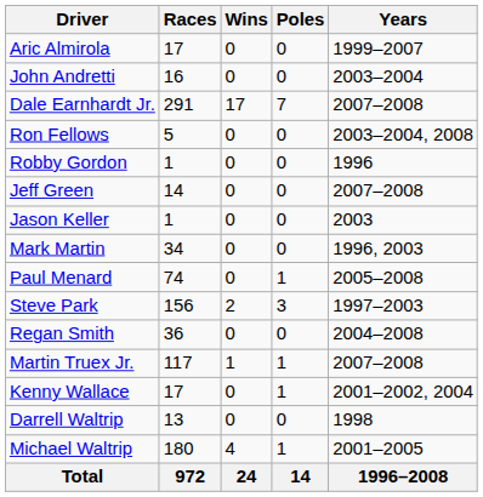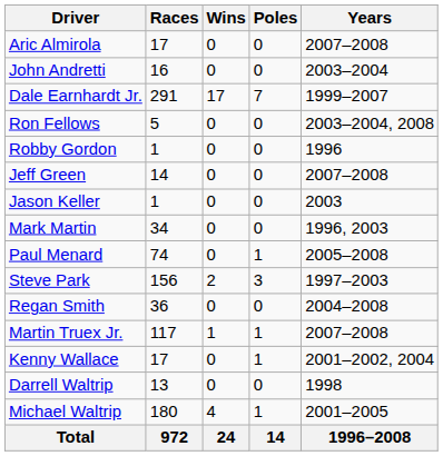 <table class="wikitable sortable">
 <tr>
 <th>Driver</th>
 <th>Races</th>
 <th>Wins</th>
 <th>Poles</th>
 <th>Years</th>
 </tr>
 <tr>
 <td><a href='#'>Aric Almirola</a></td>
 <td>17</td>
 <td>0</td>
 <td>0</td>
-<td>1999–2007</td>
+<td>2007–2008</td>
 </tr>
 <tr>
 <td><a href='#'>John Andretti</a></td>
 <td>16</td>
 <td>0</td>
 <td>0</td>
 <td>2003–2004</td>
 </tr>
 <tr>
 <td><a href='#'>Dale Earnhardt Jr.</a></td>
 <td>291</td>
 <td>17</td>
 <td>7</td>
-<td>2007–2008</td>
+<td>1999–2007</td>
 </tr>
 <tr>
 <td><a href='#'>Ron Fellows</a></td>
 <td>5</td>
 <td>0</td>
 <td>0</td>
 <td>2003–2004, 2008</td>
 </tr>
 <tr>
 <td><a href='#'>Robby Gordon</a></td>
 <td>1</td>
 <td>0</td>
 <td>0</td>
 <td>1996</td>
 </tr>
 <tr>
 <td><a href='#'>Jeff Green</a></td>
 <td>14</td>
 <td>0</td>
 <td>0</td>
 <td>2007–2008</td>
 </tr>
 <tr>
 <td><a href='#'>Jason Keller</a></td>
 <td>1</td>
 <td>0</td>
 <td>0</td>
 <td>2003</td>
 </tr>
 <tr>
 <td><a href='#'>Mark Martin</a></td>
 <td>34</td>
 <td>0</td>
 <td>0</td>
 <td>1996, 2003</td>
 </tr>
 <tr>
 <td><a href='#'>Paul Menard</a></td>
 <td>74</td>
 <td>0</td>
 <td>1</td>
 <td>2005–2008</td>
 </tr>
 <tr>
 <td><a href='#'>Steve Park</a></td>
 <td>156</td>
 <td>2</td>
 <td>3</td>
 <td>1997–2003</td>
 </tr>
 <tr>
 <td><a href='#'>Regan Smith</a></td>
 <td>36</td>
 <td>0</td>
 <td>0</td>
 <td>2004–2008</td>
 </tr>
 <tr>
 <td><a href='#'>Martin Truex Jr.</a></td>
 <td>117</td>
 <td>1</td>
 <td>1</td>
 <td>2007–2008</td>
 </tr>
 <tr>
 <td><a href='#'>Kenny Wallace</a></td>
 <td>17</td>
 <td>0</td>
 <td>1</td>
 <td>2001–2002, 2004</td>
 </tr>
 <tr>
 <td><a href='#'>Darrell Waltrip</a></td>
 <td>13</td>
 <td>0</td>
 <td>0</td>
 <td>1998</td>
 </tr>
 <tr>
 <td><a href='#'>Michael Waltrip</a></td>
 <td>180</td>
 <td>4</td>
 <td>1</td>
 <td>2001–2005</td>
 </tr>
 <tr>
 <th>Total</th>
 <th>972</th>
 <th>24</th>
 <th>14</th>
 <th>1996–2008</th>
 </tr>
 </table>
